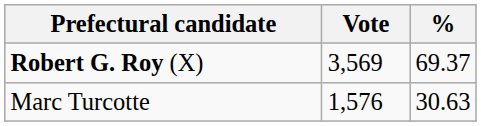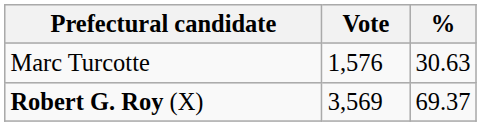 <table class="wikitable">
 <tr>
 <th bgcolor="#DDDDFF" width="200px">Prefectural candidate</th>
 <th bgcolor="#DDDDFF" width="50px">Vote</th>
 <th bgcolor="#DDDDFF" width="30px">%</th>
 </tr>
 <tr>
+<td>Marc Turcotte</td>
+<td>1,576</td>
+<td>30.63</td>
+</tr>
+<tr>
 <td><strong>Robert G. Roy</strong> (X)</td>
 <td>3,569</td>
 <td>69.37</td>
 </tr>
-<tr>
-<td>Marc Turcotte</td>
-<td>1,576</td>
-<td>30.63</td>
-</tr>
 </table>
